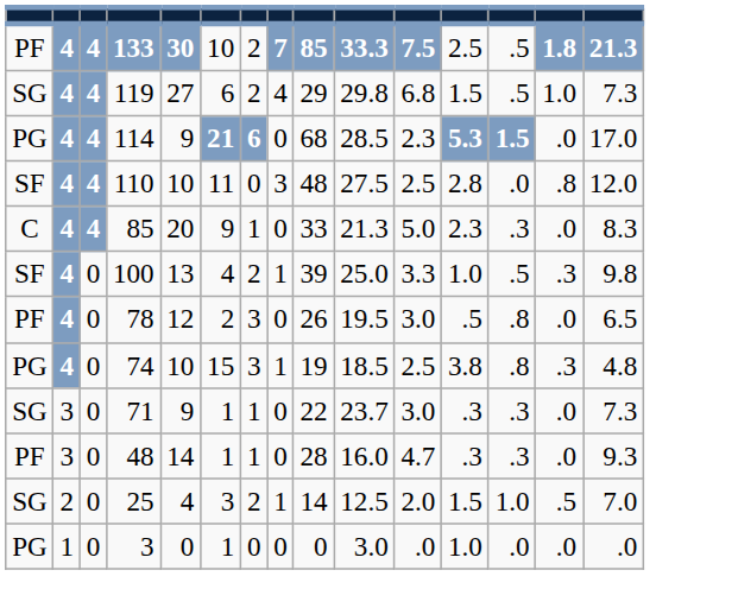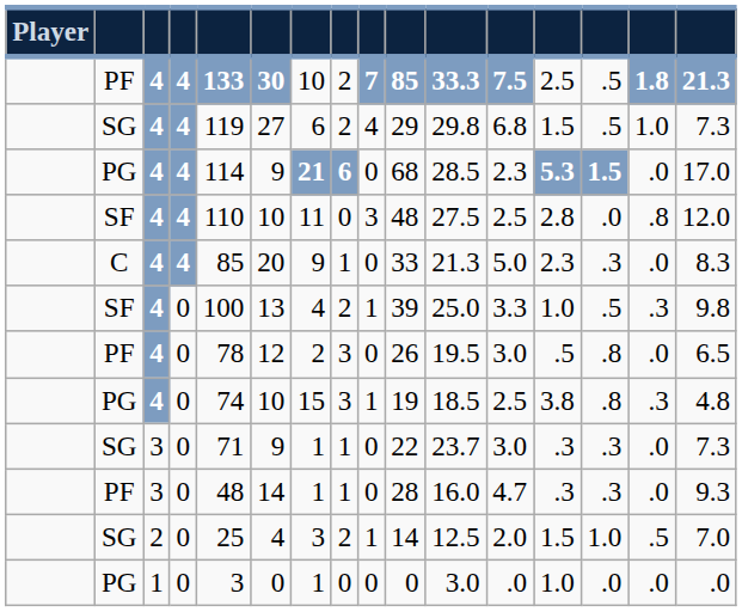 <table class="wikitable sortable" style="font-size: 95%; text-align:right;">
 <tr>
+<th style="background:#0C2340; color:#CED9E5; border-top:#7D9CC0 3px solid; border-bottom:#7D9CC0 3px solid;">Player</th>
 <th style="background:#0C2340; color:#CED9E5; border-top:#7D9CC0 3px solid; border-bottom:#7D9CC0 3px solid;"></th>
 <th style="background:#0C2340; color:#CED9E5; border-top:#7D9CC0 3px solid; border-bottom:#7D9CC0 3px solid;"></th>
 <th style="background:#0C2340; color:#CED9E5; border-top:#7D9CC0 3px solid; border-bottom:#7D9CC0 3px solid;"></th>
 <th style="background:#0C2340; color:#CED9E5; border-top:#7D9CC0 3px solid; border-bottom:#7D9CC0 3px solid;"></th>
 <th style="background:#0C2340; color:#CED9E5; border-top:#7D9CC0 3px solid; border-bottom:#7D9CC0 3px solid;"></th>
 <th style="background:#0C2340; color:#CED9E5; border-top:#7D9CC0 3px solid; border-bottom:#7D9CC0 3px solid;"></th>
 <th style="background:#0C2340; color:#CED9E5; border-top:#7D9CC0 3px solid; border-bottom:#7D9CC0 3px solid;"></th>
 <th style="background:#0C2340; color:#CED9E5; border-top:#7D9CC0 3px solid; border-bottom:#7D9CC0 3px solid;"></th>
 <th style="background:#0C2340; color:#CED9E5; border-top:#7D9CC0 3px solid; border-bottom:#7D9CC0 3px solid;"></th>
 <th style="background:#0C2340; color:#CED9E5; border-top:#7D9CC0 3px solid; border-bottom:#7D9CC0 3px solid;"></th>
 <th style="background:#0C2340; color:#CED9E5; border-top:#7D9CC0 3px solid; border-bottom:#7D9CC0 3px solid;"></th>
 <th style="background:#0C2340; color:#CED9E5; border-top:#7D9CC0 3px solid; border-bottom:#7D9CC0 3px solid;"></th>
 <th style="background:#0C2340; color:#CED9E5; border-top:#7D9CC0 3px solid; border-bottom:#7D9CC0 3px solid;"></th>
 <th style="background:#0C2340; color:#CED9E5; border-top:#7D9CC0 3px solid; border-bottom:#7D9CC0 3px solid;"></th>
 <th style="background:#0C2340; color:#CED9E5; border-top:#7D9CC0 3px solid; border-bottom:#7D9CC0 3px solid;"></th>
 </tr>
 <tr>
+<td style="text-align:left;"></td>
 <td style="text-align:center;">PF</td>
 <td style="background:#7D9CC0; color:#FFFFFF;"><strong>4</strong></td>
 <td style="background:#7D9CC0; color:#FFFFFF;"><strong>4</strong></td>
 <td style="background:#7D9CC0; color:#FFFFFF;"><strong>133</strong></td>
 <td style="background:#7D9CC0; color:#FFFFFF;"><strong>30</strong></td>
 <td>10</td>
 <td>2</td>
 <td style="background:#7D9CC0; color:#FFFFFF;"><strong>7</strong></td>
 <td style="background:#7D9CC0; color:#FFFFFF;"><strong>85</strong></td>
 <td style="background:#7D9CC0; color:#FFFFFF;"><strong>33.3</strong></td>
 <td style="background:#7D9CC0; color:#FFFFFF;"><strong>7.5</strong></td>
 <td>2.5</td>
 <td>.5</td>
 <td style="background:#7D9CC0; color:#FFFFFF;"><strong>1.8</strong></td>
 <td style="background:#7D9CC0; color:#FFFFFF;"><strong>21.3</strong></td>
 </tr>
 <tr>
+<td style="text-align:left;"></td>
 <td style="text-align:center;">SG</td>
 <td style="background:#7D9CC0; color:#FFFFFF;"><strong>4</strong></td>
 <td style="background:#7D9CC0; color:#FFFFFF;"><strong>4</strong></td>
 <td>119</td>
 <td>27</td>
 <td>6</td>
 <td>2</td>
 <td>4</td>
 <td>29</td>
 <td>29.8</td>
 <td>6.8</td>
 <td>1.5</td>
 <td>.5</td>
 <td>1.0</td>
 <td>7.3</td>
 </tr>
 <tr>
+<td style="text-align:left;"></td>
 <td style="text-align:center;">PG</td>
 <td style="background:#7D9CC0; color:#FFFFFF;"><strong>4</strong></td>
 <td style="background:#7D9CC0; color:#FFFFFF;"><strong>4</strong></td>
 <td>114</td>
 <td>9</td>
 <td style="background:#7D9CC0; color:#FFFFFF;"><strong>21</strong></td>
 <td style="background:#7D9CC0; color:#FFFFFF;"><strong>6</strong></td>
 <td>0</td>
 <td>68</td>
 <td>28.5</td>
 <td>2.3</td>
 <td style="background:#7D9CC0; color:#FFFFFF;"><strong>5.3</strong></td>
 <td style="background:#7D9CC0; color:#FFFFFF;"><strong>1.5</strong></td>
 <td>.0</td>
 <td>17.0</td>
 </tr>
 <tr>
+<td style="text-align:left;"></td>
 <td style="text-align:center;">SF</td>
 <td style="background:#7D9CC0; color:#FFFFFF;"><strong>4</strong></td>
 <td style="background:#7D9CC0; color:#FFFFFF;"><strong>4</strong></td>
 <td>110</td>
 <td>10</td>
 <td>11</td>
 <td>0</td>
 <td>3</td>
 <td>48</td>
 <td>27.5</td>
 <td>2.5</td>
 <td>2.8</td>
 <td>.0</td>
 <td>.8</td>
 <td>12.0</td>
 </tr>
 <tr>
+<td style="text-align:left;"></td>
 <td style="text-align:center;">C</td>
 <td style="background:#7D9CC0; color:#FFFFFF;"><strong>4</strong></td>
 <td style="background:#7D9CC0; color:#FFFFFF;"><strong>4</strong></td>
 <td>85</td>
 <td>20</td>
 <td>9</td>
 <td>1</td>
 <td>0</td>
 <td>33</td>
 <td>21.3</td>
 <td>5.0</td>
 <td>2.3</td>
 <td>.3</td>
 <td>.0</td>
 <td>8.3</td>
 </tr>
 <tr>
+<td style="text-align:left;"></td>
 <td style="text-align:center;">SF</td>
 <td style="background:#7D9CC0; color:#FFFFFF;"><strong>4</strong></td>
 <td>0</td>
 <td>100</td>
 <td>13</td>
 <td>4</td>
 <td>2</td>
 <td>1</td>
 <td>39</td>
 <td>25.0</td>
 <td>3.3</td>
 <td>1.0</td>
 <td>.5</td>
 <td>.3</td>
 <td>9.8</td>
 </tr>
 <tr>
+<td style="text-align:left;"></td>
 <td style="text-align:center;">PF</td>
 <td style="background:#7D9CC0; color:#FFFFFF;"><strong>4</strong></td>
 <td>0</td>
 <td>78</td>
 <td>12</td>
 <td>2</td>
 <td>3</td>
 <td>0</td>
 <td>26</td>
 <td>19.5</td>
 <td>3.0</td>
 <td>.5</td>
 <td>.8</td>
 <td>.0</td>
 <td>6.5</td>
 </tr>
 <tr>
+<td style="text-align:left;"></td>
 <td style="text-align:center;">PG</td>
 <td style="background:#7D9CC0; color:#FFFFFF;"><strong>4</strong></td>
 <td>0</td>
 <td>74</td>
 <td>10</td>
 <td>15</td>
 <td>3</td>
 <td>1</td>
 <td>19</td>
 <td>18.5</td>
 <td>2.5</td>
 <td>3.8</td>
 <td>.8</td>
 <td>.3</td>
 <td>4.8</td>
 </tr>
 <tr>
+<td style="text-align:left;"></td>
 <td style="text-align:center;">SG</td>
 <td>3</td>
 <td>0</td>
 <td>71</td>
 <td>9</td>
 <td>1</td>
 <td>1</td>
 <td>0</td>
 <td>22</td>
 <td>23.7</td>
 <td>3.0</td>
 <td>.3</td>
 <td>.3</td>
 <td>.0</td>
 <td>7.3</td>
 </tr>
 <tr>
+<td style="text-align:left;"></td>
 <td style="text-align:center;">PF</td>
 <td>3</td>
 <td>0</td>
 <td>48</td>
 <td>14</td>
 <td>1</td>
 <td>1</td>
 <td>0</td>
 <td>28</td>
 <td>16.0</td>
 <td>4.7</td>
 <td>.3</td>
 <td>.3</td>
 <td>.0</td>
 <td>9.3</td>
 </tr>
 <tr>
+<td style="text-align:left;"></td>
 <td style="text-align:center;">SG</td>
 <td>2</td>
 <td>0</td>
 <td>25</td>
 <td>4</td>
 <td>3</td>
 <td>2</td>
 <td>1</td>
 <td>14</td>
 <td>12.5</td>
 <td>2.0</td>
 <td>1.5</td>
 <td>1.0</td>
 <td>.5</td>
 <td>7.0</td>
 </tr>
 <tr>
+<td style="text-align:left;"></td>
 <td style="text-align:center;">PG</td>
 <td>1</td>
 <td>0</td>
 <td>3</td>
 <td>0</td>
 <td>1</td>
 <td>0</td>
 <td>0</td>
 <td>0</td>
 <td>3.0</td>
 <td>.0</td>
 <td>1.0</td>
 <td>.0</td>
 <td>.0</td>
 <td>.0</td>
 </tr>
 </table>
